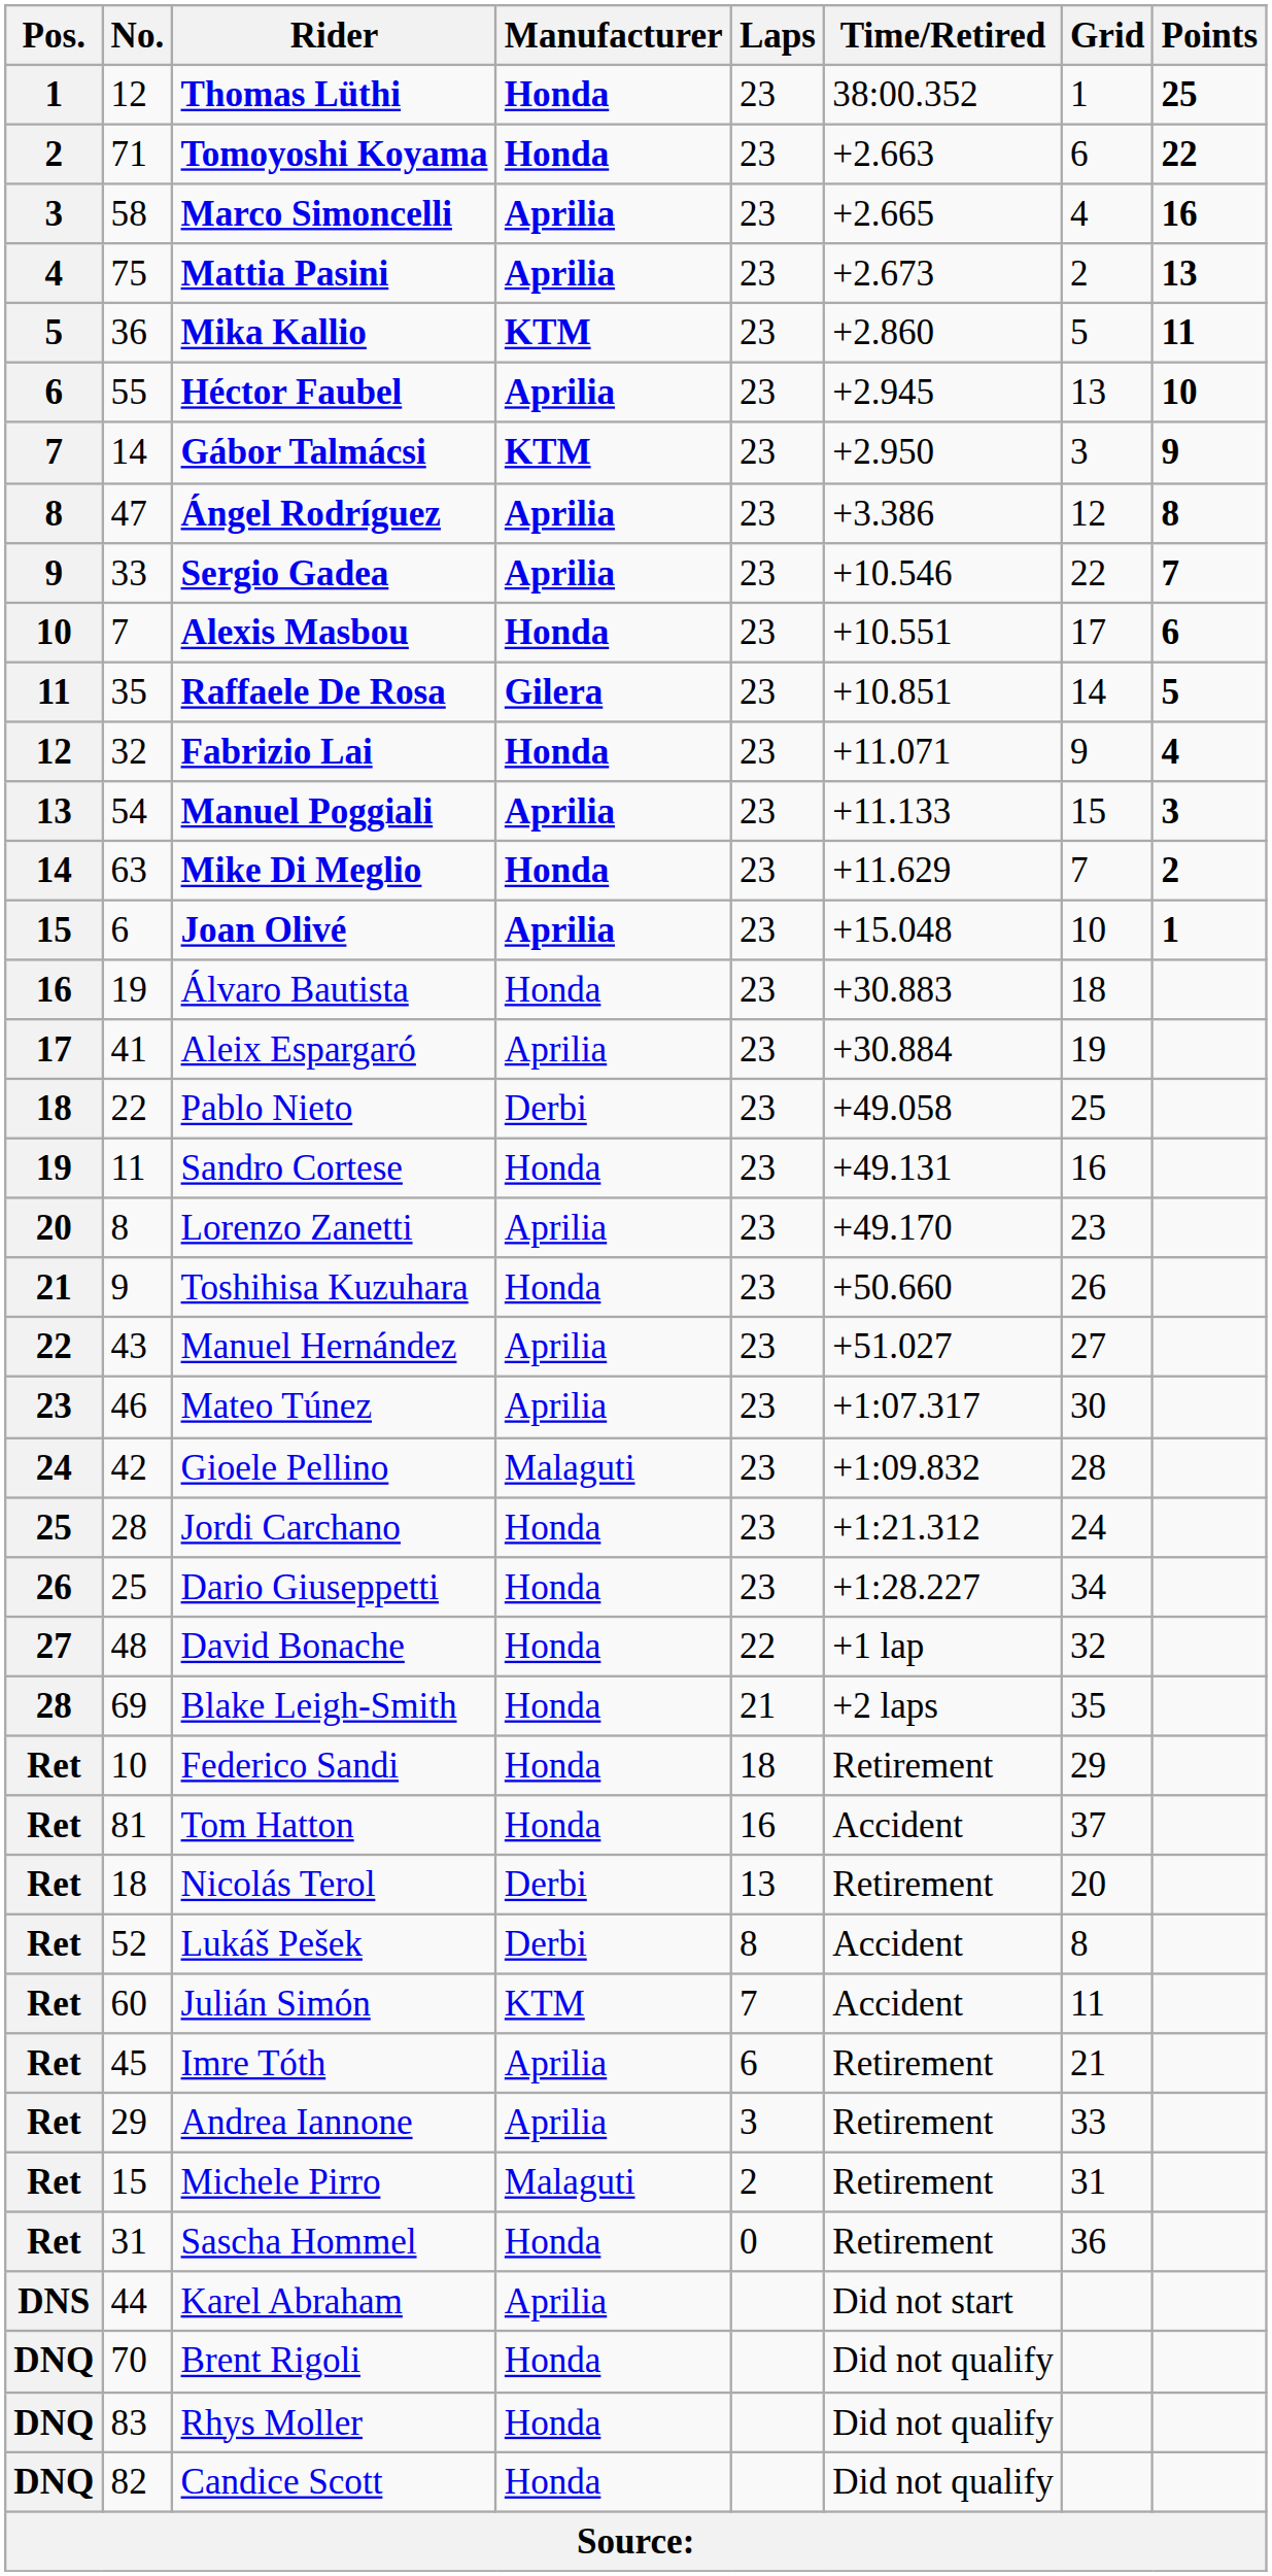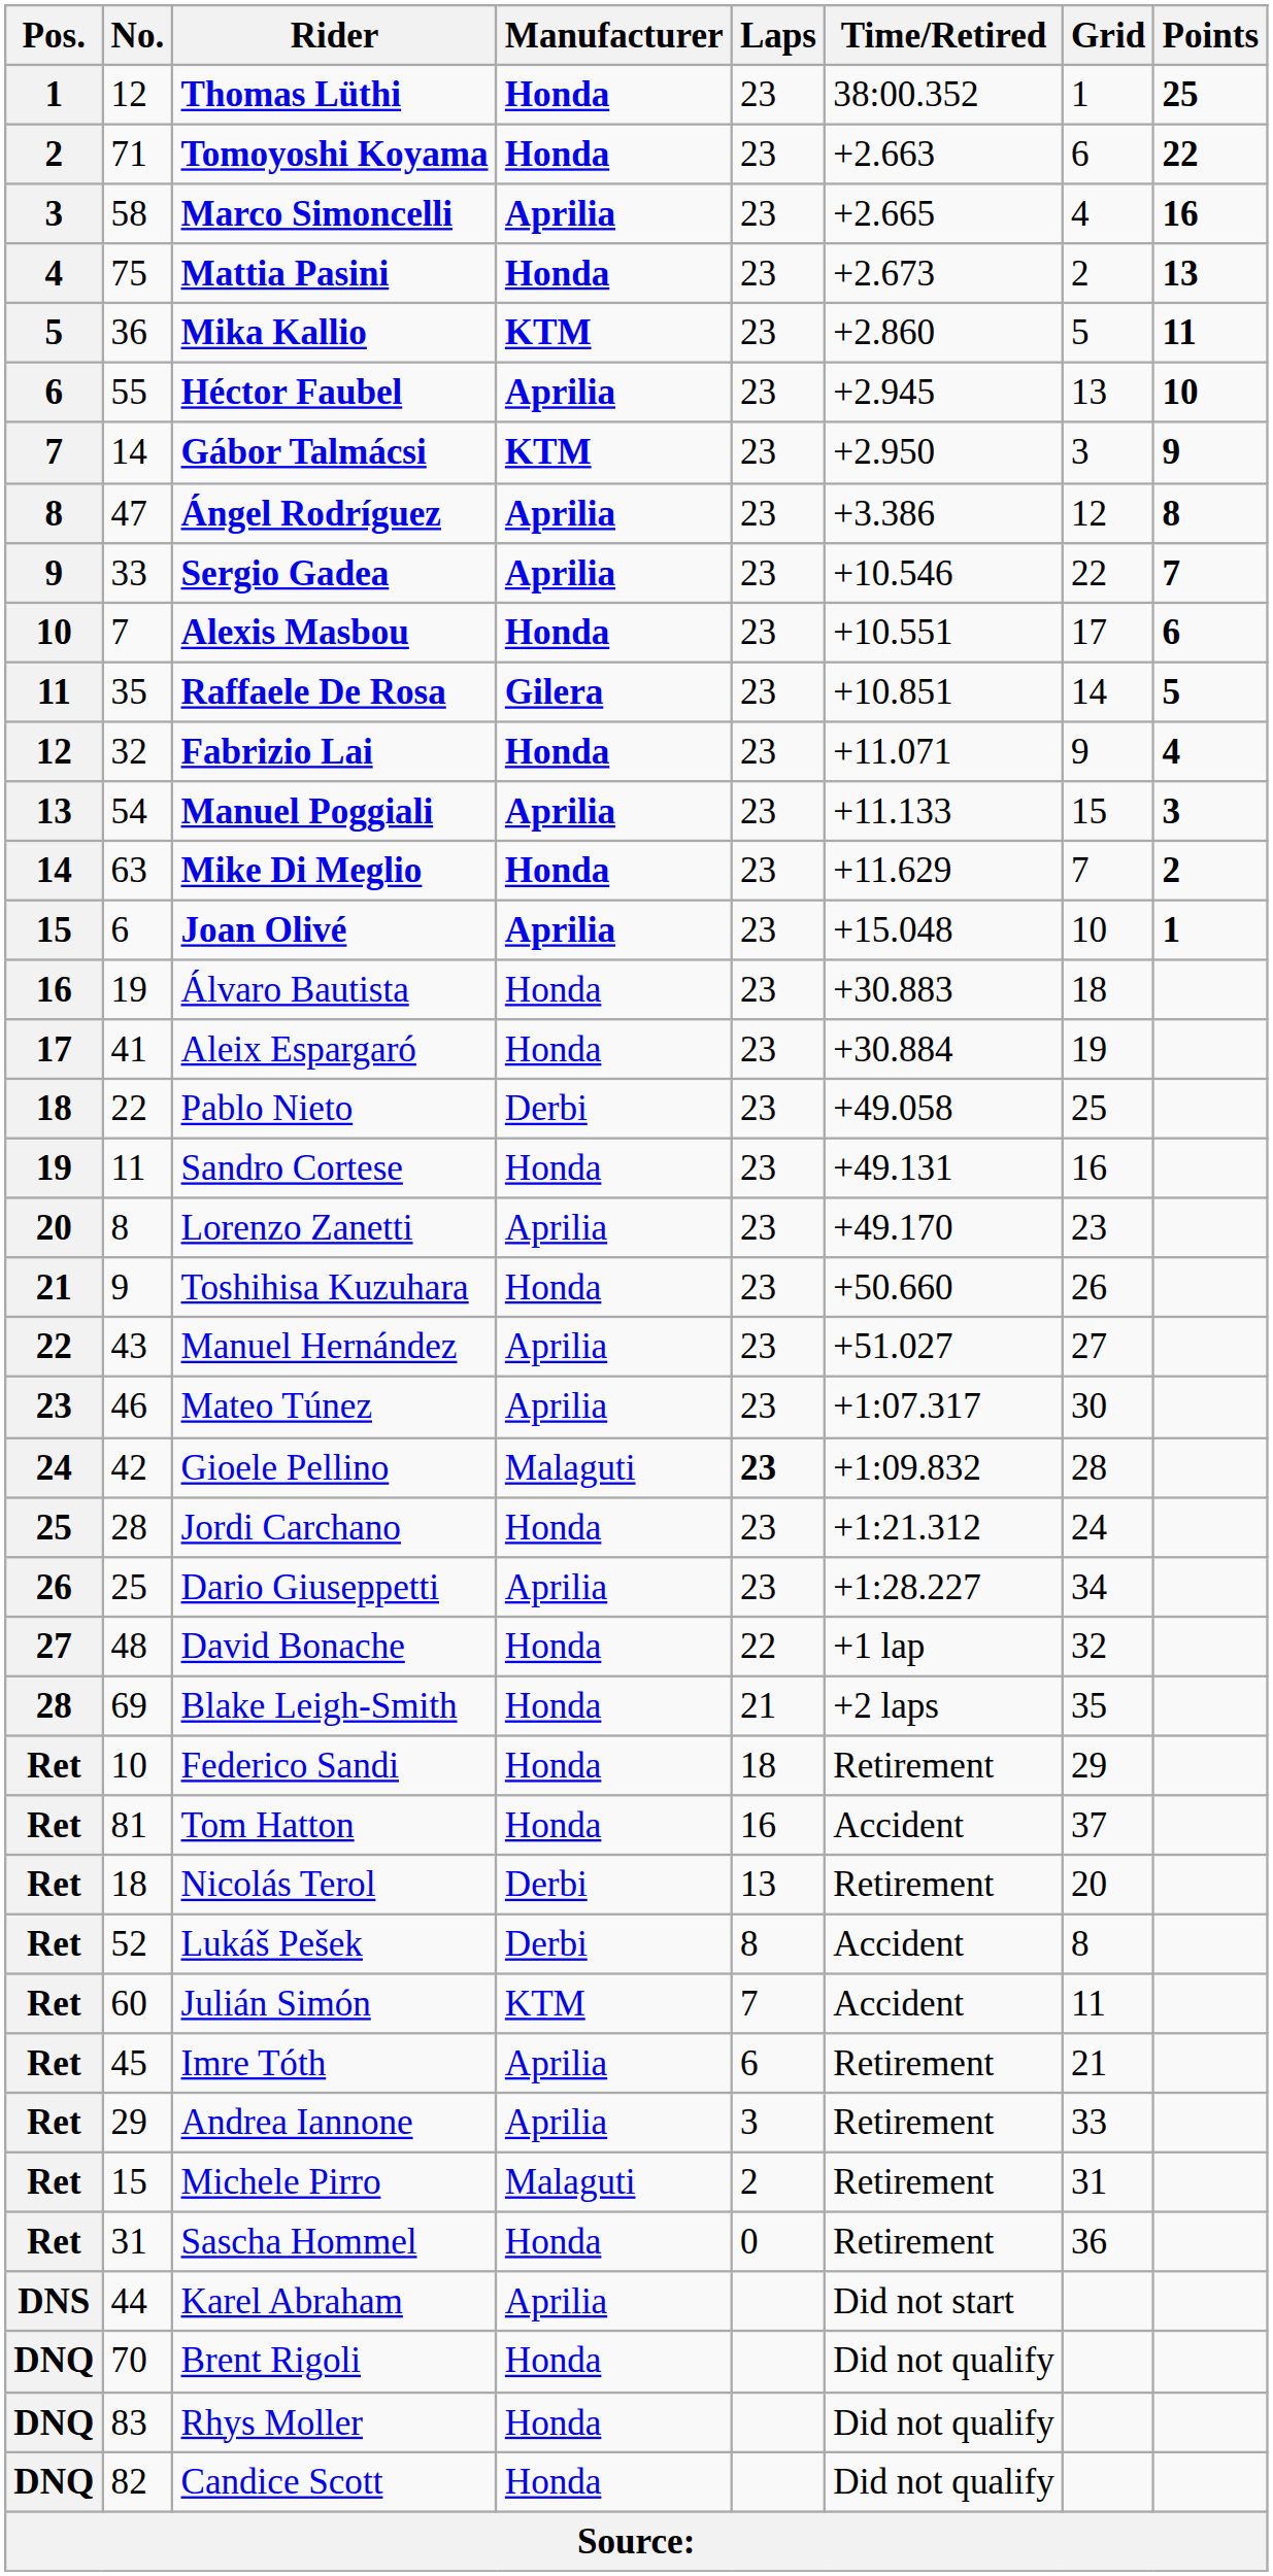 <table class="wikitable" style="font-size: 95%;">
 <tr>
 <th>Pos.</th>
 <th>No.</th>
 <th>Rider</th>
 <th>Manufacturer</th>
 <th>Laps</th>
 <th>Time/Retired</th>
 <th>Grid</th>
 <th>Points</th>
 </tr>
 <tr>
 <th>1</th>
 <td>12</td>
 <td> <strong><a href='#'>Thomas Lüthi</a></strong></td>
 <td><strong><a href='#'>Honda</a></strong></td>
 <td>23</td>
 <td>38:00.352</td>
 <td>1</td>
 <td><strong>25</strong></td>
 </tr>
 <tr>
 <th>2</th>
 <td>71</td>
 <td> <strong><a href='#'>Tomoyoshi Koyama</a></strong></td>
 <td><strong><a href='#'>Honda</a></strong></td>
 <td>23</td>
 <td>+2.663</td>
 <td>6</td>
 <td><strong>22</strong></td>
 </tr>
 <tr>
 <th>3</th>
 <td>58</td>
 <td> <strong><a href='#'>Marco Simoncelli</a></strong></td>
 <td><strong><a href='#'>Aprilia</a></strong></td>
 <td>23</td>
 <td>+2.665</td>
 <td>4</td>
 <td><strong>16</strong></td>
 </tr>
 <tr>
 <th>4</th>
 <td>75</td>
 <td> <strong><a href='#'>Mattia Pasini</a></strong></td>
-<td><strong><a href='#'>Aprilia</a></strong></td>
+<td><strong><a href='#'>Honda</a></strong></td>
 <td>23</td>
 <td>+2.673</td>
 <td>2</td>
 <td><strong>13</strong></td>
 </tr>
 <tr>
 <th>5</th>
 <td>36</td>
 <td> <strong><a href='#'>Mika Kallio</a></strong></td>
 <td><strong><a href='#'>KTM</a></strong></td>
 <td>23</td>
 <td>+2.860</td>
 <td>5</td>
 <td><strong>11</strong></td>
 </tr>
 <tr>
 <th>6</th>
 <td>55</td>
 <td> <strong><a href='#'>Héctor Faubel</a></strong></td>
 <td><strong><a href='#'>Aprilia</a></strong></td>
 <td>23</td>
 <td>+2.945</td>
 <td>13</td>
 <td><strong>10</strong></td>
 </tr>
 <tr>
 <th>7</th>
 <td>14</td>
 <td> <strong><a href='#'>Gábor Talmácsi</a></strong></td>
 <td><strong><a href='#'>KTM</a></strong></td>
 <td>23</td>
 <td>+2.950</td>
 <td>3</td>
 <td><strong>9</strong></td>
 </tr>
 <tr>
 <th>8</th>
 <td>47</td>
 <td> <strong><a href='#'>Ángel Rodríguez</a></strong></td>
 <td><strong><a href='#'>Aprilia</a></strong></td>
 <td>23</td>
 <td>+3.386</td>
 <td>12</td>
 <td><strong>8</strong></td>
 </tr>
 <tr>
 <th>9</th>
 <td>33</td>
 <td> <strong><a href='#'>Sergio Gadea</a></strong></td>
 <td><strong><a href='#'>Aprilia</a></strong></td>
 <td>23</td>
 <td>+10.546</td>
 <td>22</td>
 <td><strong>7</strong></td>
 </tr>
 <tr>
 <th>10</th>
 <td>7</td>
 <td> <strong><a href='#'>Alexis Masbou</a></strong></td>
 <td><strong><a href='#'>Honda</a></strong></td>
 <td>23</td>
 <td>+10.551</td>
 <td>17</td>
 <td><strong>6</strong></td>
 </tr>
 <tr>
 <th>11</th>
 <td>35</td>
 <td> <strong><a href='#'>Raffaele De Rosa</a></strong></td>
 <td><strong><a href='#'>Gilera</a></strong></td>
 <td>23</td>
 <td>+10.851</td>
 <td>14</td>
 <td><strong>5</strong></td>
 </tr>
 <tr>
 <th>12</th>
 <td>32</td>
 <td> <strong><a href='#'>Fabrizio Lai</a></strong></td>
 <td><strong><a href='#'>Honda</a></strong></td>
 <td>23</td>
 <td>+11.071</td>
 <td>9</td>
 <td><strong>4</strong></td>
 </tr>
 <tr>
 <th>13</th>
 <td>54</td>
 <td> <strong><a href='#'>Manuel Poggiali</a></strong></td>
 <td><strong><a href='#'>Aprilia</a></strong></td>
 <td>23</td>
 <td>+11.133</td>
 <td>15</td>
 <td><strong>3</strong></td>
 </tr>
 <tr>
 <th>14</th>
 <td>63</td>
 <td> <strong><a href='#'>Mike Di Meglio</a></strong></td>
 <td><strong><a href='#'>Honda</a></strong></td>
 <td>23</td>
 <td>+11.629</td>
 <td>7</td>
 <td><strong>2</strong></td>
 </tr>
 <tr>
 <th>15</th>
 <td>6</td>
 <td> <strong><a href='#'>Joan Olivé</a></strong></td>
 <td><strong><a href='#'>Aprilia</a></strong></td>
 <td>23</td>
 <td>+15.048</td>
 <td>10</td>
 <td><strong>1</strong></td>
 </tr>
 <tr>
 <th>16</th>
 <td>19</td>
 <td> <a href='#'>Álvaro Bautista</a></td>
 <td><a href='#'>Honda</a></td>
 <td>23</td>
 <td>+30.883</td>
 <td>18</td>
 <td></td>
 </tr>
 <tr>
 <th>17</th>
 <td>41</td>
 <td> <a href='#'>Aleix Espargaró</a></td>
-<td><a href='#'>Aprilia</a></td>
+<td><a href='#'>Honda</a></td>
 <td>23</td>
 <td>+30.884</td>
 <td>19</td>
 <td></td>
 </tr>
 <tr>
 <th>18</th>
 <td>22</td>
 <td> <a href='#'>Pablo Nieto</a></td>
 <td><a href='#'>Derbi</a></td>
 <td>23</td>
 <td>+49.058</td>
 <td>25</td>
 <td></td>
 </tr>
 <tr>
 <th>19</th>
 <td>11</td>
 <td> <a href='#'>Sandro Cortese</a></td>
 <td><a href='#'>Honda</a></td>
 <td>23</td>
 <td>+49.131</td>
 <td>16</td>
 <td></td>
 </tr>
 <tr>
 <th>20</th>
 <td>8</td>
 <td> <a href='#'>Lorenzo Zanetti</a></td>
 <td><a href='#'>Aprilia</a></td>
 <td>23</td>
 <td>+49.170</td>
 <td>23</td>
 <td></td>
 </tr>
 <tr>
 <th>21</th>
 <td>9</td>
 <td> <a href='#'>Toshihisa Kuzuhara</a></td>
 <td><a href='#'>Honda</a></td>
 <td>23</td>
 <td>+50.660</td>
 <td>26</td>
 <td></td>
 </tr>
 <tr>
 <th>22</th>
 <td>43</td>
 <td> <a href='#'>Manuel Hernández</a></td>
 <td><a href='#'>Aprilia</a></td>
 <td>23</td>
 <td>+51.027</td>
 <td>27</td>
 <td></td>
 </tr>
 <tr>
 <th>23</th>
 <td>46</td>
 <td> <a href='#'>Mateo Túnez</a></td>
 <td><a href='#'>Aprilia</a></td>
 <td>23</td>
 <td>+1:07.317</td>
 <td>30</td>
 <td></td>
 </tr>
 <tr>
 <th>24</th>
 <td>42</td>
 <td> <a href='#'>Gioele Pellino</a></td>
 <td><a href='#'>Malaguti</a></td>
-<td>23</td>
+<td><strong>23</strong></td>
 <td>+1:09.832</td>
 <td>28</td>
 <td></td>
 </tr>
 <tr>
 <th>25</th>
 <td>28</td>
 <td> <a href='#'>Jordi Carchano</a></td>
 <td><a href='#'>Honda</a></td>
 <td>23</td>
 <td>+1:21.312</td>
 <td>24</td>
 <td></td>
 </tr>
 <tr>
 <th>26</th>
 <td>25</td>
 <td> <a href='#'>Dario Giuseppetti</a></td>
-<td><a href='#'>Honda</a></td>
+<td><a href='#'>Aprilia</a></td>
 <td>23</td>
 <td>+1:28.227</td>
 <td>34</td>
 <td></td>
 </tr>
 <tr>
 <th>27</th>
 <td>48</td>
 <td> <a href='#'>David Bonache</a></td>
 <td><a href='#'>Honda</a></td>
 <td>22</td>
 <td>+1 lap</td>
 <td>32</td>
 <td></td>
 </tr>
 <tr>
 <th>28</th>
 <td>69</td>
 <td> <a href='#'>Blake Leigh-Smith</a></td>
 <td><a href='#'>Honda</a></td>
 <td>21</td>
 <td>+2 laps</td>
 <td>35</td>
 <td></td>
 </tr>
 <tr>
 <th>Ret</th>
 <td>10</td>
 <td> <a href='#'>Federico Sandi</a></td>
 <td><a href='#'>Honda</a></td>
 <td>18</td>
 <td>Retirement</td>
 <td>29</td>
 <td></td>
 </tr>
 <tr>
 <th>Ret</th>
 <td>81</td>
 <td> <a href='#'>Tom Hatton</a></td>
 <td><a href='#'>Honda</a></td>
 <td>16</td>
 <td>Accident</td>
 <td>37</td>
 <td></td>
 </tr>
 <tr>
 <th>Ret</th>
 <td>18</td>
 <td> <a href='#'>Nicolás Terol</a></td>
 <td><a href='#'>Derbi</a></td>
 <td>13</td>
 <td>Retirement</td>
 <td>20</td>
 <td></td>
 </tr>
 <tr>
 <th>Ret</th>
 <td>52</td>
 <td> <a href='#'>Lukáš Pešek</a></td>
 <td><a href='#'>Derbi</a></td>
 <td>8</td>
 <td>Accident</td>
 <td>8</td>
 <td></td>
 </tr>
 <tr>
 <th>Ret</th>
 <td>60</td>
 <td> <a href='#'>Julián Simón</a></td>
 <td><a href='#'>KTM</a></td>
 <td>7</td>
 <td>Accident</td>
 <td>11</td>
 <td></td>
 </tr>
 <tr>
 <th>Ret</th>
 <td>45</td>
 <td> <a href='#'>Imre Tóth</a></td>
 <td><a href='#'>Aprilia</a></td>
 <td>6</td>
 <td>Retirement</td>
 <td>21</td>
 <td></td>
 </tr>
 <tr>
 <th>Ret</th>
 <td>29</td>
 <td> <a href='#'>Andrea Iannone</a></td>
 <td><a href='#'>Aprilia</a></td>
 <td>3</td>
 <td>Retirement</td>
 <td>33</td>
 <td></td>
 </tr>
 <tr>
 <th>Ret</th>
 <td>15</td>
 <td> <a href='#'>Michele Pirro</a></td>
 <td><a href='#'>Malaguti</a></td>
 <td>2</td>
 <td>Retirement</td>
 <td>31</td>
 <td></td>
 </tr>
 <tr>
 <th>Ret</th>
 <td>31</td>
 <td> <a href='#'>Sascha Hommel</a></td>
 <td><a href='#'>Honda</a></td>
 <td>0</td>
 <td>Retirement</td>
 <td>36</td>
 <td></td>
 </tr>
 <tr>
 <th>DNS</th>
 <td>44</td>
 <td> <a href='#'>Karel Abraham</a></td>
 <td><a href='#'>Aprilia</a></td>
 <td></td>
 <td>Did not start</td>
 <td></td>
 <td></td>
 </tr>
 <tr>
 <th>DNQ</th>
 <td>70</td>
 <td> <a href='#'>Brent Rigoli</a></td>
 <td><a href='#'>Honda</a></td>
 <td></td>
 <td>Did not qualify</td>
 <td></td>
 <td></td>
 </tr>
 <tr>
 <th>DNQ</th>
 <td>83</td>
 <td> <a href='#'>Rhys Moller</a></td>
 <td><a href='#'>Honda</a></td>
 <td></td>
 <td>Did not qualify</td>
 <td></td>
 <td></td>
 </tr>
 <tr>
 <th>DNQ</th>
 <td>82</td>
 <td> <a href='#'>Candice Scott</a></td>
 <td><a href='#'>Honda</a></td>
 <td></td>
 <td>Did not qualify</td>
 <td></td>
 <td></td>
 </tr>
 <tr>
 <th colspan=8>Source:</th>
 </tr>
 </table>
